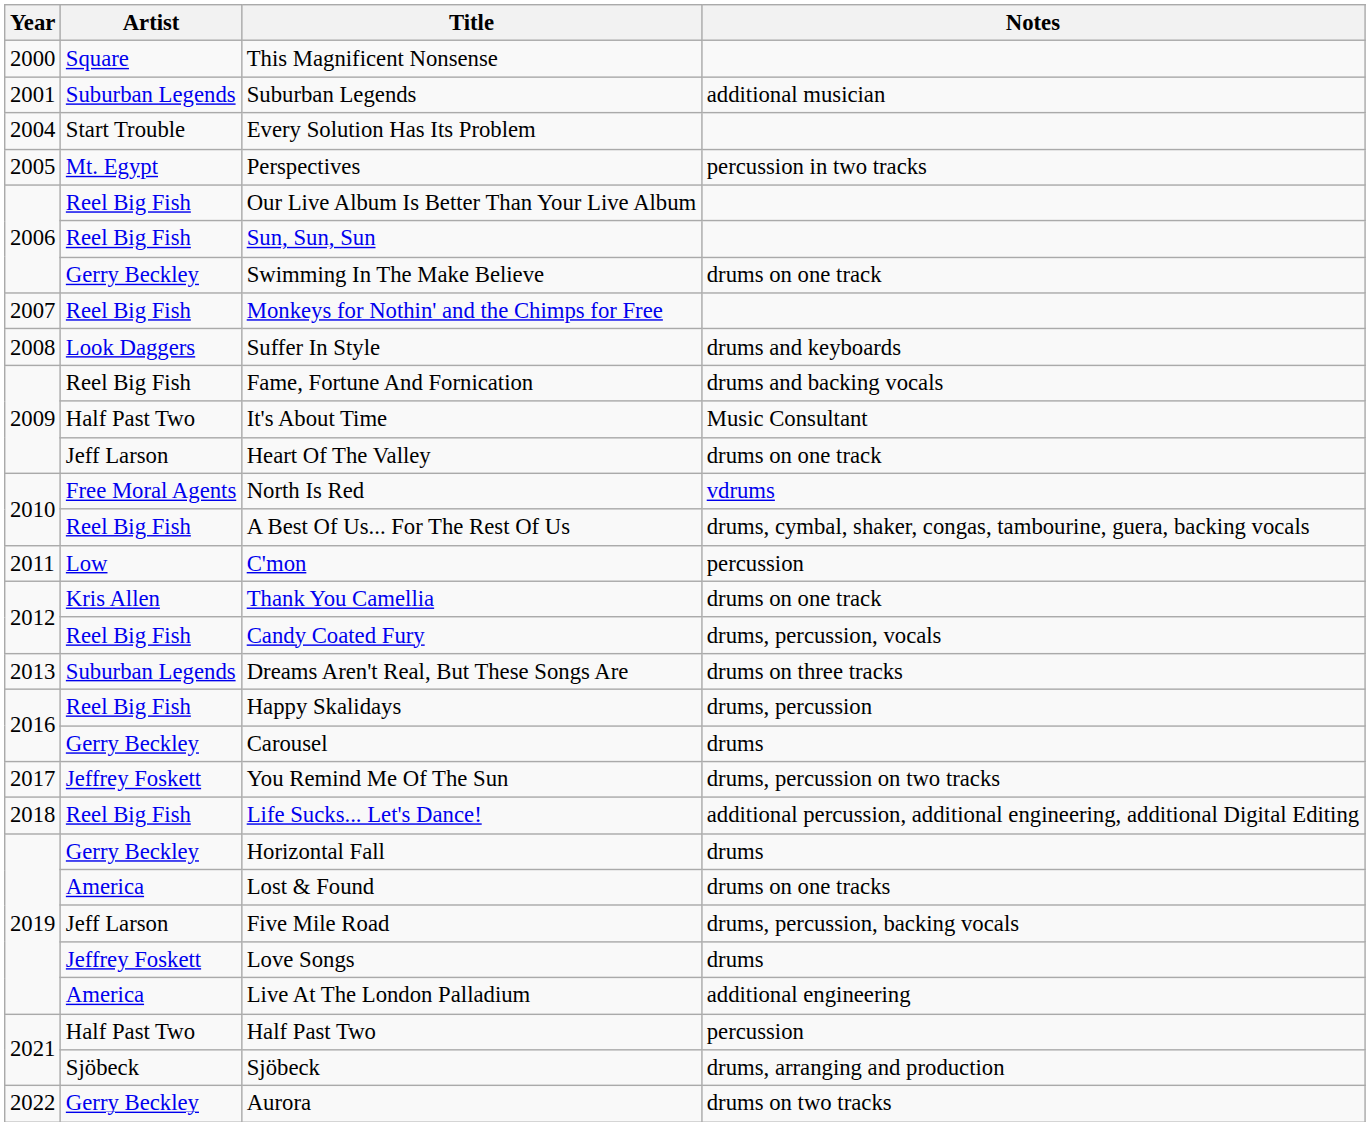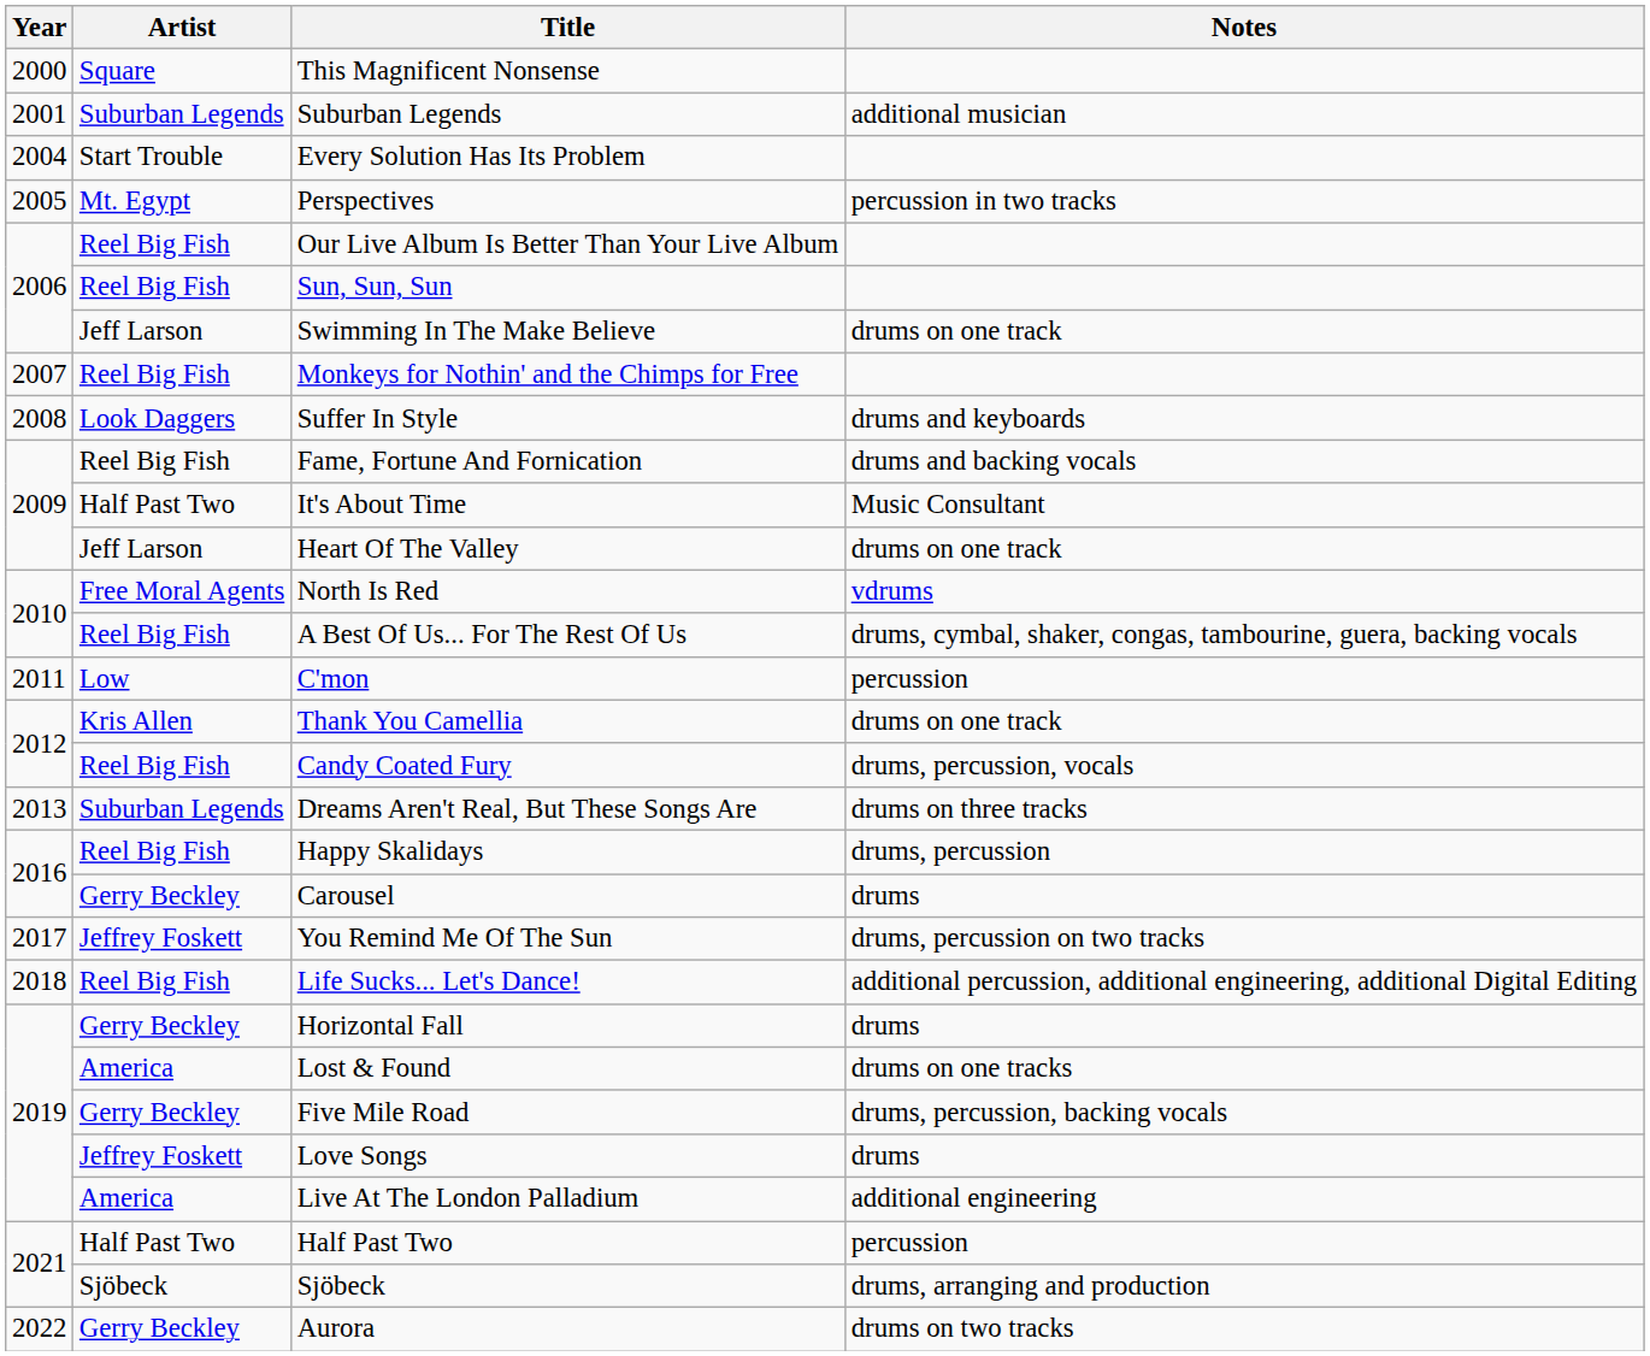 <table class="wikitable sortable">
 <tr>
 <th>Year</th>
 <th>Artist</th>
 <th>Title</th>
 <th>Notes</th>
 </tr>
 <tr>
 <td>2000</td>
 <td><a href='#'>Square</a></td>
 <td>This Magnificent Nonsense</td>
 <td></td>
 </tr>
 <tr>
 <td>2001</td>
 <td><a href='#'>Suburban Legends</a></td>
 <td>Suburban Legends</td>
 <td>additional musician</td>
 </tr>
 <tr>
 <td>2004</td>
 <td>Start Trouble</td>
 <td>Every Solution Has Its Problem</td>
 <td></td>
 </tr>
 <tr>
 <td>2005</td>
 <td><a href='#'>Mt. Egypt</a></td>
 <td>Perspectives</td>
 <td>percussion in two tracks</td>
 </tr>
 <tr>
 <td rowspan="3">2006</td>
 <td><a href='#'>Reel Big Fish</a></td>
 <td>Our Live Album Is Better Than Your Live Album</td>
 <td></td>
 </tr>
 <tr>
 <td><a href='#'>Reel Big Fish</a></td>
 <td><a href='#'>Sun, Sun, Sun</a></td>
 <td></td>
 </tr>
 <tr>
-<td><a href='#'>Gerry Beckley</a></td>
+<td>Jeff Larson</td>
 <td>Swimming In The Make Believe</td>
 <td>drums on one track</td>
 </tr>
 <tr>
 <td>2007</td>
 <td><a href='#'>Reel Big Fish</a></td>
 <td><a href='#'>Monkeys for Nothin' and the Chimps for Free</a></td>
 <td></td>
 </tr>
 <tr>
 <td>2008</td>
 <td><a href='#'>Look Daggers</a></td>
 <td>Suffer In Style</td>
 <td>drums and keyboards</td>
 </tr>
 <tr>
 <td rowspan="3">2009</td>
 <td>Reel Big Fish</td>
 <td>Fame, Fortune And Fornication</td>
 <td>drums and backing vocals</td>
 </tr>
 <tr>
 <td>Half Past Two</td>
 <td>It's About Time</td>
 <td>Music Consultant</td>
 </tr>
 <tr>
 <td>Jeff Larson</td>
 <td>Heart Of The Valley</td>
 <td>drums on one track</td>
 </tr>
 <tr>
 <td rowspan="2">2010</td>
 <td><a href='#'>Free Moral Agents</a></td>
 <td>North Is Red</td>
 <td><a href='#'>vdrums</a></td>
 </tr>
 <tr>
 <td><a href='#'>Reel Big Fish</a></td>
 <td>A Best Of Us... For The Rest Of Us</td>
 <td>drums, cymbal, shaker, congas, tambourine, guera, backing vocals</td>
 </tr>
 <tr>
 <td>2011</td>
 <td><a href='#'>Low</a></td>
 <td><a href='#'>C'mon</a></td>
 <td>percussion</td>
 </tr>
 <tr>
 <td rowspan="2">2012</td>
 <td><a href='#'>Kris Allen</a></td>
 <td><a href='#'>Thank You Camellia</a></td>
 <td>drums on one track</td>
 </tr>
 <tr>
 <td><a href='#'>Reel Big Fish</a></td>
 <td><a href='#'>Candy Coated Fury</a></td>
 <td>drums, percussion, vocals</td>
 </tr>
 <tr>
 <td>2013</td>
 <td><a href='#'>Suburban Legends</a></td>
 <td>Dreams Aren't Real, But These Songs Are</td>
 <td>drums on three tracks</td>
 </tr>
 <tr>
 <td rowspan="2">2016</td>
 <td><a href='#'>Reel Big Fish</a></td>
 <td>Happy Skalidays</td>
 <td>drums, percussion</td>
 </tr>
 <tr>
 <td><a href='#'>Gerry Beckley</a></td>
 <td>Carousel</td>
 <td>drums</td>
 </tr>
 <tr>
 <td>2017</td>
 <td><a href='#'>Jeffrey Foskett</a></td>
 <td>You Remind Me Of The Sun</td>
 <td>drums, percussion on two tracks</td>
 </tr>
 <tr>
 <td>2018</td>
 <td><a href='#'>Reel Big Fish</a></td>
 <td><a href='#'>Life Sucks... Let's Dance!</a></td>
 <td>additional percussion, additional engineering, additional Digital Editing</td>
 </tr>
 <tr>
 <td rowspan="5">2019</td>
 <td><a href='#'>Gerry Beckley</a></td>
 <td>Horizontal Fall</td>
 <td>drums</td>
 </tr>
 <tr>
 <td><a href='#'>America</a></td>
 <td>Lost & Found</td>
 <td>drums on one tracks</td>
 </tr>
 <tr>
-<td>Jeff Larson</td>
+<td><a href='#'>Gerry Beckley</a></td>
 <td>Five Mile Road</td>
 <td>drums, percussion, backing vocals</td>
 </tr>
 <tr>
 <td><a href='#'>Jeffrey Foskett</a></td>
 <td>Love Songs</td>
 <td>drums</td>
 </tr>
 <tr>
 <td><a href='#'>America</a></td>
 <td>Live At The London Palladium</td>
 <td>additional engineering</td>
 </tr>
 <tr>
 <td rowspan="2">2021</td>
 <td>Half Past Two</td>
 <td>Half Past Two</td>
 <td>percussion</td>
 </tr>
 <tr>
 <td>Sjöbeck</td>
 <td>Sjöbeck</td>
 <td>drums, arranging and production</td>
 </tr>
 <tr>
 <td>2022</td>
 <td><a href='#'>Gerry Beckley</a></td>
 <td>Aurora</td>
 <td>drums on two tracks</td>
 </tr>
 </table>
